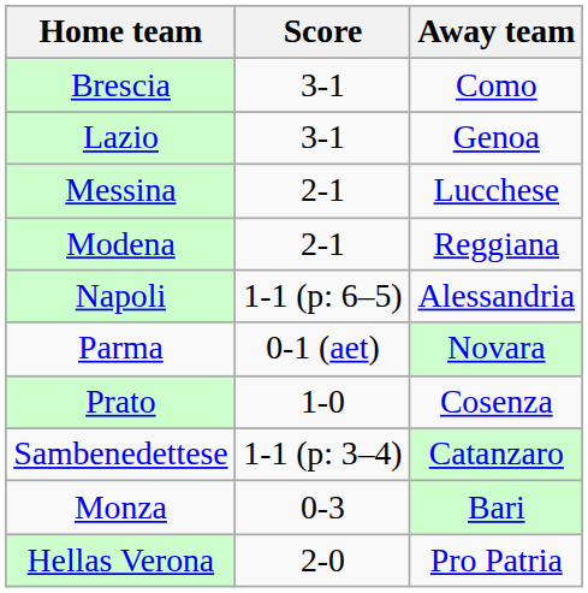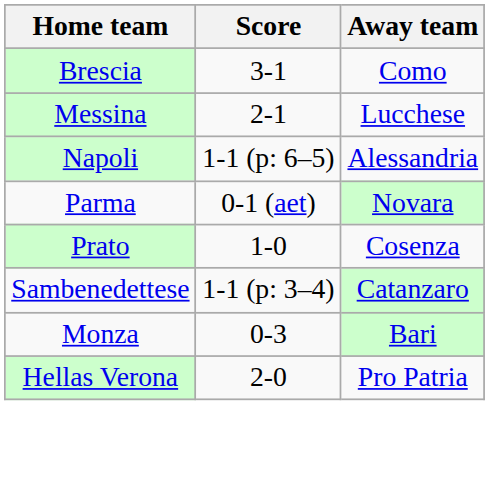 <table class="wikitable" style="text-align: center">
 <tr>
 <th>Home team</th>
 <th>Score</th>
 <th>Away team</th>
 </tr>
 <tr>
 <td bgcolor="ccffcc"><a href='#'>Brescia</a></td>
 <td>3-1</td>
 <td><a href='#'>Como</a></td>
 </tr>
 <tr>
-<td bgcolor="ccffcc"><a href='#'>Lazio</a></td>
-<td>3-1</td>
-<td><a href='#'>Genoa</a></td>
-</tr>
-<tr>
 <td bgcolor="ccffcc"><a href='#'>Messina</a></td>
 <td>2-1</td>
 <td><a href='#'>Lucchese</a></td>
-</tr>
-<tr>
-<td bgcolor="ccffcc"><a href='#'>Modena</a></td>
-<td>2-1</td>
-<td><a href='#'>Reggiana</a></td>
 </tr>
 <tr>
 <td bgcolor="ccffcc"><a href='#'>Napoli</a></td>
 <td>1-1 (p: 6–5)</td>
 <td><a href='#'>Alessandria</a></td>
 </tr>
 <tr>
 <td><a href='#'>Parma</a></td>
 <td>0-1 (<a href='#'>aet</a>)</td>
 <td bgcolor="ccffcc"><a href='#'>Novara</a></td>
 </tr>
 <tr>
 <td bgcolor="ccffcc"><a href='#'>Prato</a></td>
 <td>1-0</td>
 <td><a href='#'>Cosenza</a></td>
 </tr>
 <tr>
 <td><a href='#'>Sambenedettese</a></td>
 <td>1-1 (p: 3–4)</td>
 <td bgcolor="ccffcc"><a href='#'>Catanzaro</a></td>
 </tr>
 <tr>
 <td><a href='#'>Monza</a></td>
 <td>0-3</td>
 <td bgcolor="ccffcc"><a href='#'>Bari</a></td>
 </tr>
 <tr>
 <td bgcolor="ccffcc"><a href='#'>Hellas Verona</a></td>
 <td>2-0</td>
 <td><a href='#'>Pro Patria</a></td>
 </tr>
 </table>
